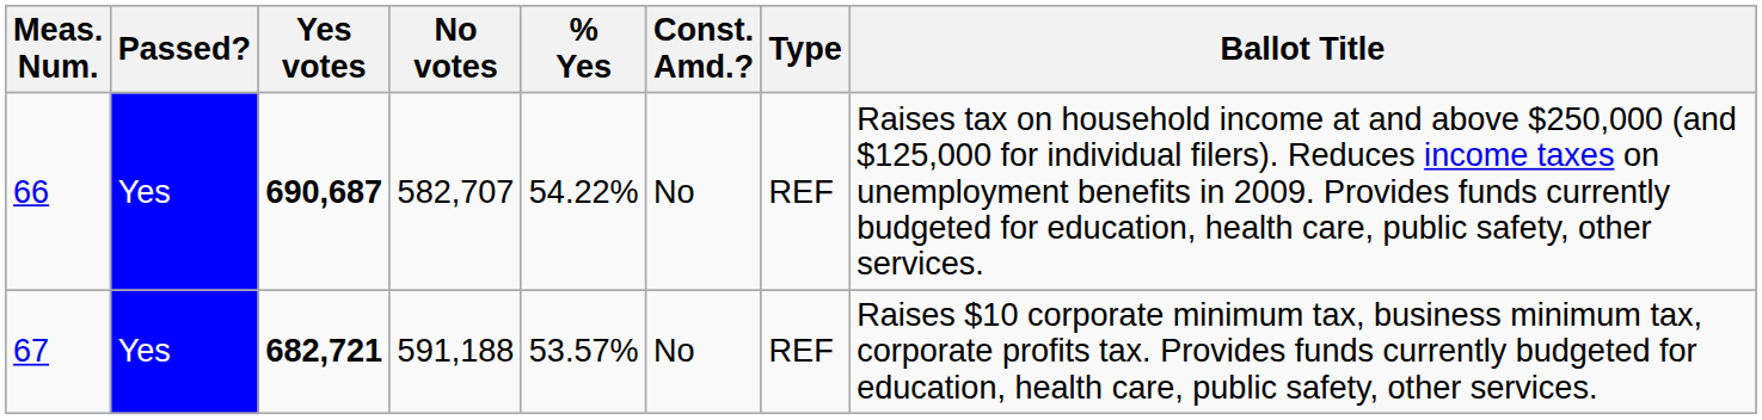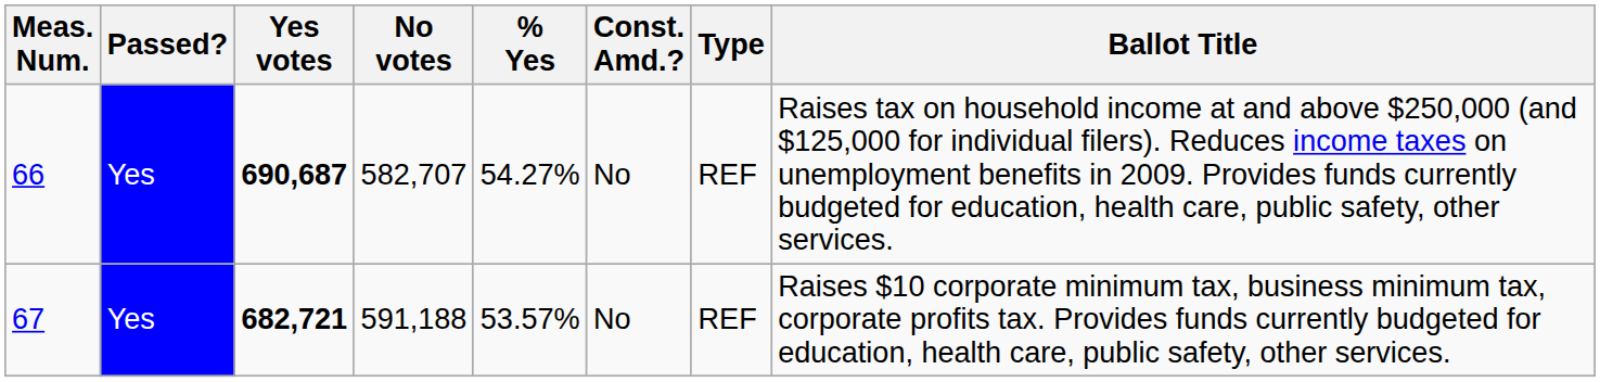 <table class="wikitable sortable">
 <tr>
 <th>Meas.<br>Num.</th>
 <th>Passed?</th>
 <th>Yes<br>votes</th>
 <th>No<br>votes</th>
 <th>%<br>Yes</th>
 <th>Const.<br>Amd.?</th>
 <th>Type</th>
 <th>Ballot Title</th>
 </tr>
 <tr>
 <td><a href='#'>66</a></td>
 <td style="background:blue;color:white">Yes</td>
 <td><strong>690,687</strong></td>
 <td>582,707</td>
-<td>54.22%</td>
+<td>54.27%</td>
 <td>No</td>
 <td>REF</td>
 <td style="text-align: left">Raises tax on household income at and above $250,000 (and $125,000 for individual filers). Reduces <a href='#'>income taxes</a> on unemployment benefits in 2009. Provides funds currently budgeted for education, health care, public safety, other services.</td>
 </tr>
 <tr>
 <td><a href='#'>67</a></td>
 <td style="background:blue;color:white">Yes</td>
 <td><strong>682,721</strong></td>
 <td>591,188</td>
 <td>53.57%</td>
 <td>No</td>
 <td>REF</td>
 <td style="text-align: left">Raises $10 corporate minimum tax, business minimum tax, corporate profits tax. Provides funds currently budgeted for education, health care, public safety, other services.</td>
 </tr>
 </table>
